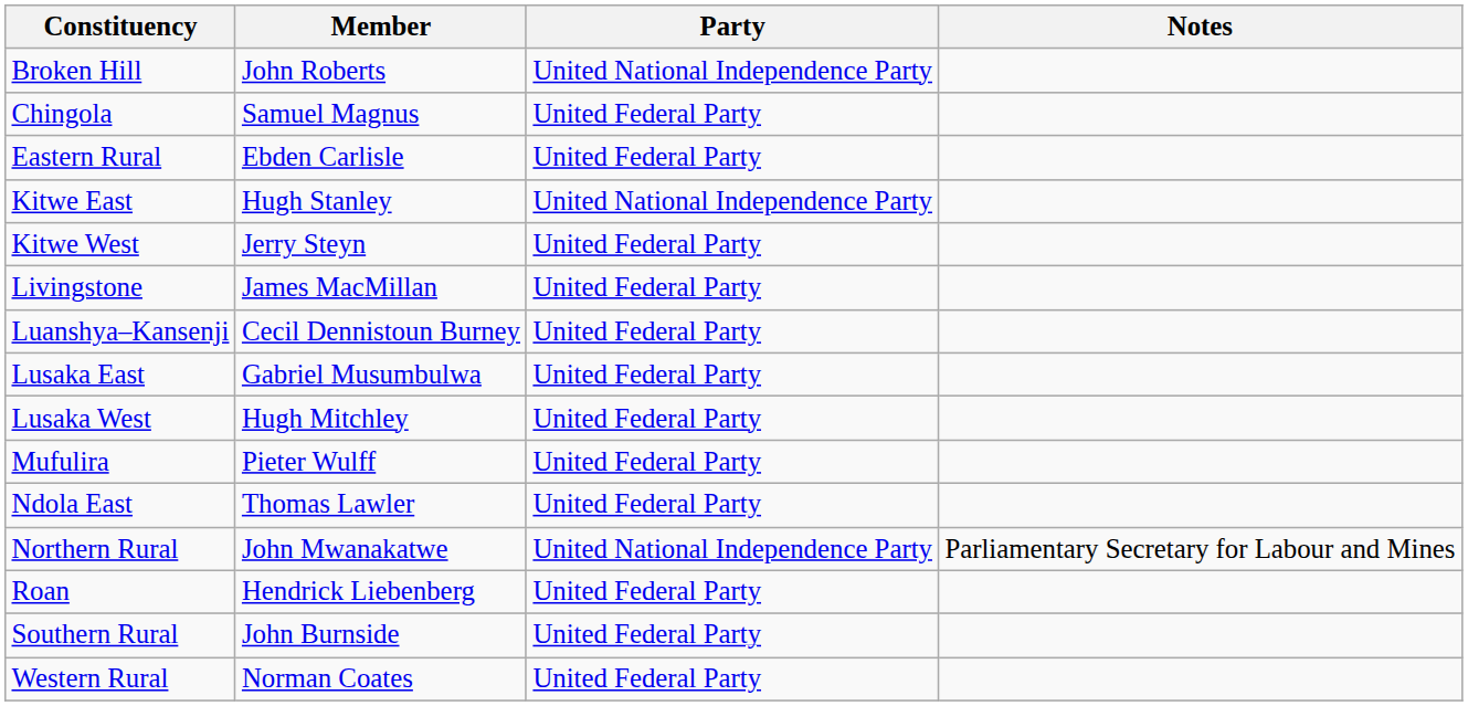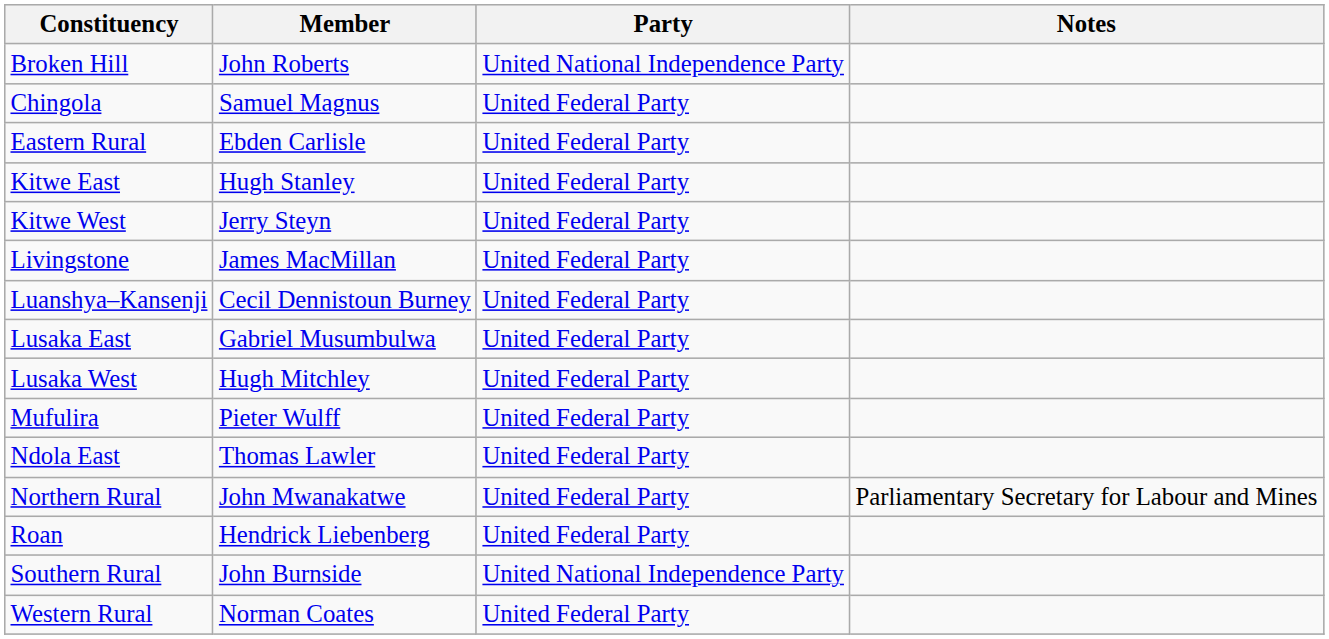 <table class="wikitable sortable">
 <tr>
 <th>Constituency</th>
 <th>Member</th>
 <th>Party</th>
 <th>Notes</th>
 </tr>
 <tr>
 <td><a href='#'>Broken Hill</a></td>
 <td><a href='#'>John Roberts</a></td>
 <td><a href='#'>United National Independence Party</a></td>
 <td></td>
 </tr>
 <tr>
 <td><a href='#'>Chingola</a></td>
 <td><a href='#'>Samuel Magnus</a></td>
 <td><a href='#'>United Federal Party</a></td>
 <td></td>
 </tr>
 <tr>
 <td><a href='#'>Eastern Rural</a></td>
 <td><a href='#'>Ebden Carlisle</a></td>
 <td><a href='#'>United Federal Party</a></td>
 <td></td>
 </tr>
 <tr>
 <td><a href='#'>Kitwe East</a></td>
 <td><a href='#'>Hugh Stanley</a></td>
-<td><a href='#'>United National Independence Party</a></td>
+<td><a href='#'>United Federal Party</a></td>
 <td></td>
 </tr>
 <tr>
 <td><a href='#'>Kitwe West</a></td>
 <td><a href='#'>Jerry Steyn</a></td>
 <td><a href='#'>United Federal Party</a></td>
 <td></td>
 </tr>
 <tr>
 <td><a href='#'>Livingstone</a></td>
 <td><a href='#'>James MacMillan</a></td>
 <td><a href='#'>United Federal Party</a></td>
 <td></td>
 </tr>
 <tr>
 <td><a href='#'>Luanshya–Kansenji</a></td>
 <td><a href='#'>Cecil Dennistoun Burney</a></td>
 <td><a href='#'>United Federal Party</a></td>
 <td></td>
 </tr>
 <tr>
 <td><a href='#'>Lusaka East</a></td>
 <td><a href='#'>Gabriel Musumbulwa</a></td>
 <td><a href='#'>United Federal Party</a></td>
 <td></td>
 </tr>
 <tr>
 <td><a href='#'>Lusaka West</a></td>
 <td><a href='#'>Hugh Mitchley</a></td>
 <td><a href='#'>United Federal Party</a></td>
 <td></td>
 </tr>
 <tr>
 <td><a href='#'>Mufulira</a></td>
 <td><a href='#'>Pieter Wulff</a></td>
 <td><a href='#'>United Federal Party</a></td>
 <td></td>
 </tr>
 <tr>
 <td><a href='#'>Ndola East</a></td>
 <td><a href='#'>Thomas Lawler</a></td>
 <td><a href='#'>United Federal Party</a></td>
 <td></td>
 </tr>
 <tr>
 <td><a href='#'>Northern Rural</a></td>
 <td><a href='#'>John Mwanakatwe</a></td>
-<td><a href='#'>United National Independence Party</a></td>
+<td><a href='#'>United Federal Party</a></td>
 <td>Parliamentary Secretary for Labour and Mines</td>
 </tr>
 <tr>
 <td><a href='#'>Roan</a></td>
 <td><a href='#'>Hendrick Liebenberg</a></td>
 <td><a href='#'>United Federal Party</a></td>
 <td></td>
 </tr>
 <tr>
 <td><a href='#'>Southern Rural</a></td>
 <td><a href='#'>John Burnside</a></td>
-<td><a href='#'>United Federal Party</a></td>
+<td><a href='#'>United National Independence Party</a></td>
 <td></td>
 </tr>
 <tr>
 <td><a href='#'>Western Rural</a></td>
 <td><a href='#'>Norman Coates</a></td>
 <td><a href='#'>United Federal Party</a></td>
 <td></td>
 </tr>
 </table>
